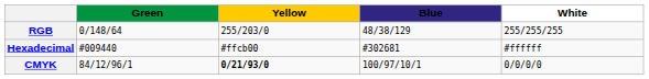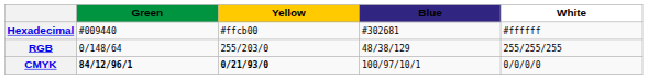 <table class="wikitable">
 <tr>
 <th></th>
 <th style="background:#009440; width:200px"><span>Green</span></th>
 <th style="background:#ffcb00; width:200px"><span>Yellow</span></th>
 <th style="background:#302681; width:200px"><span>Blue</span></th>
 <th style="background:#FFFFFF; width:200px"><span>White</span></th>
 </tr>
 <tr>
+<th><a href='#'>Hexadecimal</a></th>
+<td><code>#009440</code></td>
+<td><code>#ffcb00</code></td>
+<td><code>#302681</code></td>
+<td><code>#ffffff</code></td>
+</tr>
+<tr>
 <th><a href='#'>RGB</a></th>
 <td><code>0/148/64</code></td>
 <td><code>255/203/0</code></td>
 <td><code>48/38/129</code></td>
 <td><code>255/255/255</code></td>
 </tr>
 <tr>
-<th><a href='#'>Hexadecimal</a></th>
-<td><code>#009440</code></td>
-<td><code>#ffcb00</code></td>
-<td><code>#302681</code></td>
-<td><code>#ffffff</code></td>
-</tr>
-<tr>
 <th><a href='#'>CMYK</a></th>
-<td><code>84/12/96/1</code></td>
+<td><strong><code>84/12/96/1</code></strong></td>
 <td><strong><code>0/21/93/0</code></strong></td>
 <td><code>100/97/10/1</code></td>
 <td><code>0/0/0/0</code></td>
 </tr>
 </table>
